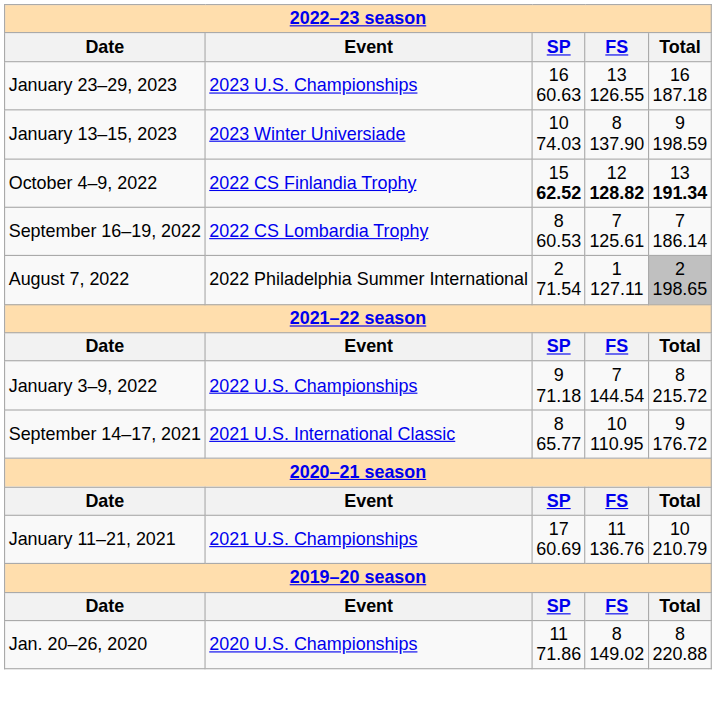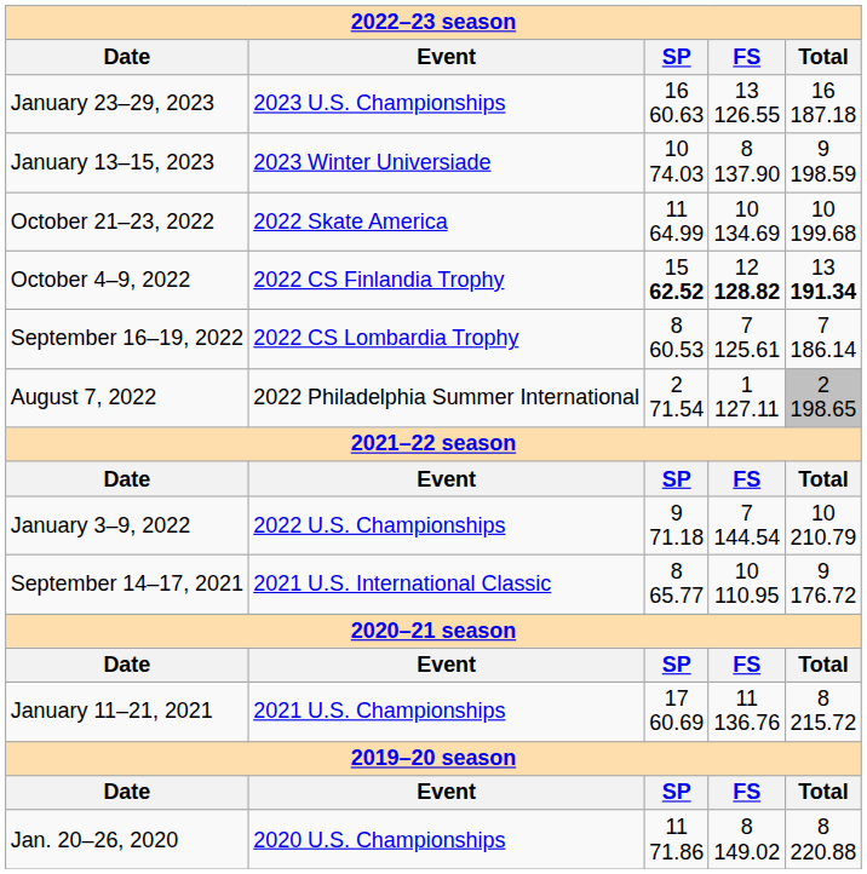 <table class="wikitable">
 <tr>
 <td style="background-color: #ffdead; " colspan=5 align=center><a href='#'><strong>2022–23 season</strong></a></td>
 </tr>
 <tr>
 <th>Date</th>
 <th>Event</th>
 <th><a href='#'>SP</a></th>
 <th><a href='#'>FS</a></th>
 <th>Total</th>
 </tr>
 <tr>
 <td>January 23–29, 2023</td>
 <td><a href='#'>2023 U.S. Championships</a></td>
 <td align=center>16 <br> 60.63</td>
 <td align=center>13 <br> 126.55</td>
 <td align=center>16 <br> 187.18</td>
 </tr>
 <tr>
 <td>January 13–15, 2023</td>
 <td><a href='#'>2023 Winter Universiade</a></td>
 <td align=center>10 <br> 74.03</td>
 <td align=center>8 <br> 137.90</td>
 <td align=center>9 <br> 198.59</td>
+</tr>
+<tr>
+<td>October 21–23, 2022</td>
+<td><a href='#'>2022 Skate America</a></td>
+<td align=center>11 <br> 64.99</td>
+<td align=center>10 <br> 134.69</td>
+<td align=center>10 <br> 199.68</td>
 </tr>
 <tr>
 <td>October 4–9, 2022</td>
 <td><a href='#'>2022 CS Finlandia Trophy</a></td>
 <td align=center>15 <br> <strong>62.52</strong></td>
 <td align=center>12 <br> <strong>128.82</strong></td>
 <td align=center>13 <br> <strong>191.34</strong></td>
 </tr>
 <tr>
 <td>September 16–19, 2022</td>
 <td><a href='#'>2022 CS Lombardia Trophy</a></td>
 <td align=center>8 <br> 60.53</td>
 <td align=center>7 <br> 125.61</td>
 <td align=center>7 <br> 186.14</td>
 </tr>
 <tr>
 <td>August 7, 2022</td>
 <td>2022 Philadelphia Summer International</td>
 <td align=center>2 <br> 71.54</td>
 <td align=center>1 <br> 127.11</td>
 <td align=center bgcolor=silver>2 <br> 198.65</td>
 </tr>
 <tr>
 <td colspan="5" style="background-color: #ffdead; " align="center"><a href='#'><strong>2021–22 season</strong></a></td>
 </tr>
 <tr>
 <th>Date</th>
 <th>Event</th>
 <th><a href='#'>SP</a></th>
 <th><a href='#'>FS</a></th>
 <th>Total</th>
 </tr>
 <tr>
 <td>January 3–9, 2022</td>
 <td><a href='#'>2022 U.S. Championships</a></td>
 <td align=center>9 <br> 71.18</td>
 <td align=center>7 <br> 144.54</td>
-<td align=center>8 <br> 215.72</td>
+<td align=center>10 <br> 210.79</td>
 </tr>
 <tr>
 <td>September 14–17, 2021</td>
 <td><a href='#'>2021 U.S. International Classic</a></td>
 <td align=center>8 <br> 65.77</td>
 <td align=center>10 <br> 110.95</td>
 <td align=center>9 <br> 176.72</td>
 </tr>
 <tr>
 <td colspan="5" style="background-color: #ffdead; " align="center"><a href='#'><strong>2020–21 season</strong></a></td>
 </tr>
 <tr>
 <th>Date</th>
 <th>Event</th>
 <th><a href='#'>SP</a></th>
 <th><a href='#'>FS</a></th>
 <th>Total</th>
 </tr>
 <tr>
 <td>January 11–21, 2021</td>
 <td><a href='#'>2021 U.S. Championships</a></td>
 <td align=center>17 <br> 60.69</td>
 <td align=center>11 <br> 136.76</td>
-<td align=center>10 <br> 210.79</td>
+<td align=center>8 <br> 215.72</td>
 </tr>
 <tr>
 <th colspan="5" style="background-color: #ffdead;" align="center"><a href='#'>2019–20 season</a></th>
 </tr>
 <tr>
 <th>Date</th>
 <th>Event</th>
 <th><a href='#'>SP</a></th>
 <th><a href='#'>FS</a></th>
 <th>Total</th>
 </tr>
 <tr>
 <td>Jan. 20–26, 2020</td>
 <td><a href='#'>2020 U.S. Championships</a></td>
 <td align=center>11 <br> 71.86</td>
 <td align=center>8 <br> 149.02</td>
 <td align=center>8 <br> 220.88</td>
 </tr>
 </table>
